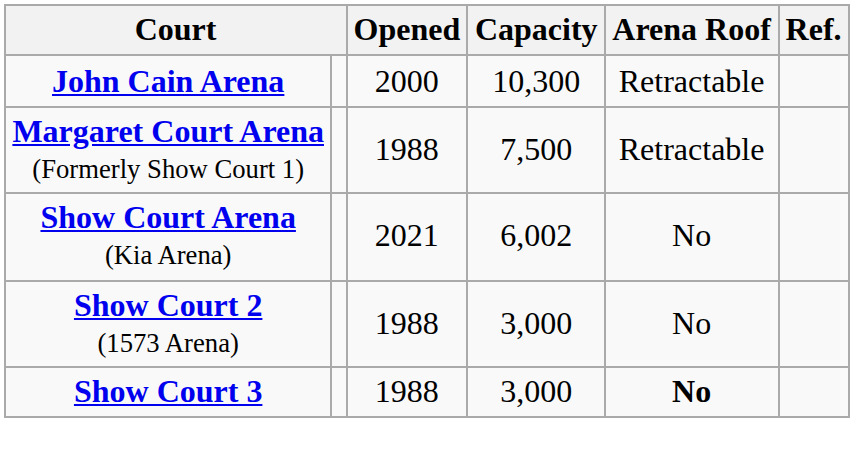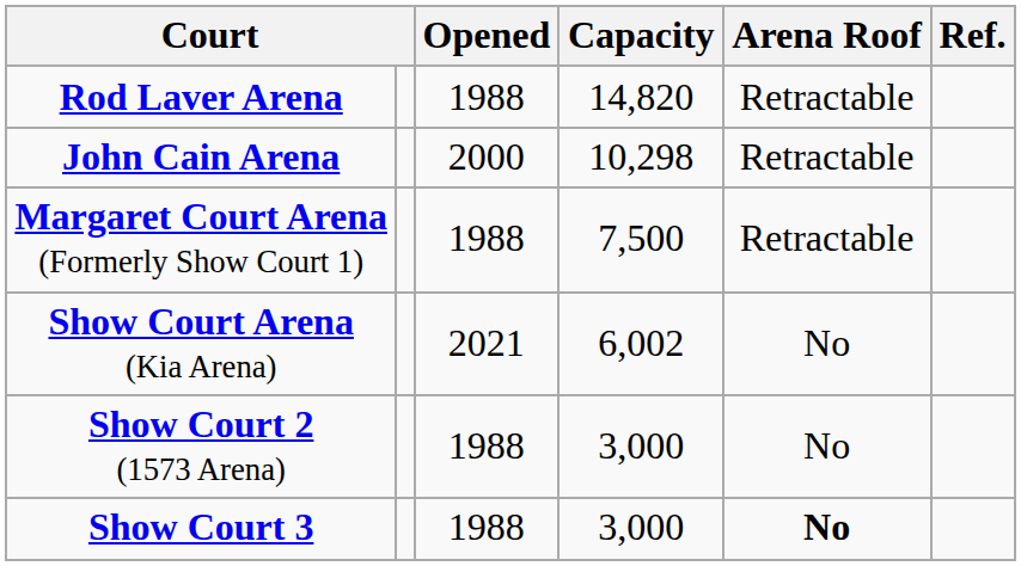 <table class="wikitable sortable" style="text-align:center">
 <tr>
 <th colspan="2" class=unsortable>Court</th>
 <th>Opened</th>
 <th>Capacity</th>
 <th>Arena Roof</th>
 <th class="unsortable">Ref.</th>
 </tr>
 <tr>
+<td><strong><a href='#'>Rod Laver Arena</a></strong></td>
+<td></td>
+<td>1988</td>
+<td>14,820</td>
+<td>Retractable</td>
+<td></td>
+</tr>
+<tr>
 <td><strong><a href='#'>John Cain Arena</a></strong></td>
 <td></td>
 <td>2000</td>
-<td>10,300</td>
+<td>10,298</td>
 <td>Retractable</td>
 <td></td>
 </tr>
 <tr>
 <td><strong><a href='#'>Margaret Court Arena</a></strong><br><small>(Formerly Show Court 1)</small></td>
 <td></td>
 <td>1988</td>
 <td>7,500</td>
 <td>Retractable</td>
 <td></td>
 </tr>
 <tr>
 <td><strong><a href='#'>Show Court Arena</a></strong><br><small>(Kia Arena)</small></td>
 <td></td>
 <td>2021</td>
 <td>6,002</td>
 <td>No</td>
 <td></td>
 </tr>
 <tr>
 <td><strong><a href='#'>Show Court 2</a></strong><br><small>(1573 Arena)</small></td>
 <td></td>
 <td>1988</td>
 <td>3,000</td>
 <td>No</td>
 <td></td>
 </tr>
 <tr>
 <td><strong><a href='#'>Show Court 3</a></strong></td>
 <td></td>
 <td>1988</td>
 <td>3,000</td>
 <td><strong>No</strong></td>
 <td></td>
 </tr>
 </table>
